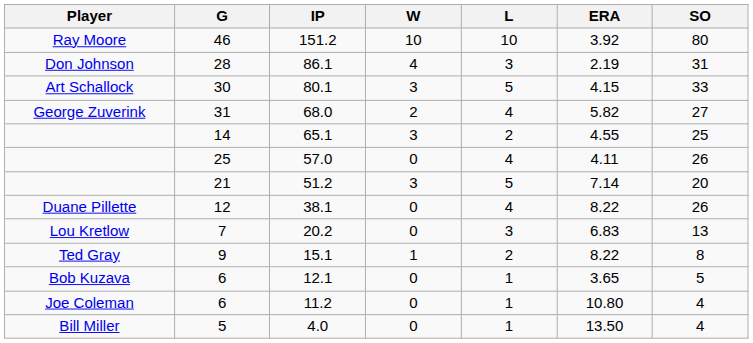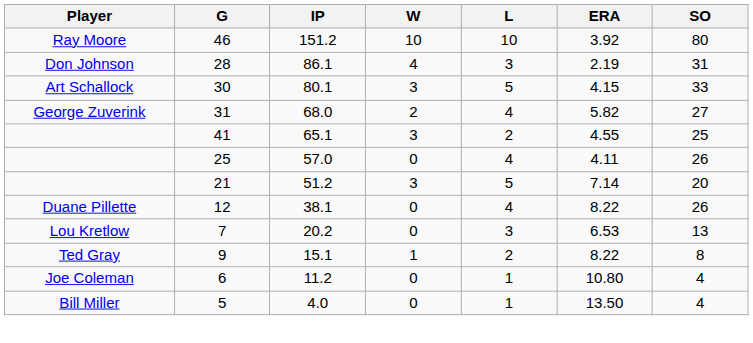 <table class="wikitable sortable">
 <tr>
 <th bgcolor="#DDDDFF" width="16%">Player</th>
 <th bgcolor="#DDDDFF" width="9%">G</th>
 <th bgcolor="#DDDDFF" width="9%">IP</th>
 <th bgcolor="#DDDDFF" width="9%">W</th>
 <th bgcolor="#DDDDFF" width="9%">L</th>
 <th bgcolor="#DDDDFF" width="9%">ERA</th>
 <th bgcolor="#DDDDFF" width="9%">SO</th>
 </tr>
 <tr align="center">
 <td><a href='#'>Ray Moore</a></td>
 <td>46</td>
 <td>151.2</td>
 <td>10</td>
 <td>10</td>
 <td>3.92</td>
 <td>80</td>
 </tr>
 <tr align=center>
 <td><a href='#'>Don Johnson</a></td>
 <td>28</td>
 <td>86.1</td>
 <td>4</td>
 <td>3</td>
 <td>2.19</td>
 <td>31</td>
 </tr>
 <tr align=center>
 <td><a href='#'>Art Schallock</a></td>
 <td>30</td>
 <td>80.1</td>
 <td>3</td>
 <td>5</td>
 <td>4.15</td>
 <td>33</td>
 </tr>
 <tr align=center>
 <td><a href='#'>George Zuverink</a></td>
 <td>31</td>
 <td>68.0</td>
 <td>2</td>
 <td>4</td>
 <td>5.82</td>
 <td>27</td>
 </tr>
 <tr align=center>
 <td></td>
-<td>14</td>
+<td>41</td>
 <td>65.1</td>
 <td>3</td>
 <td>2</td>
 <td>4.55</td>
 <td>25</td>
 </tr>
 <tr align="center">
 <td></td>
 <td>25</td>
 <td>57.0</td>
 <td>0</td>
 <td>4</td>
 <td>4.11</td>
 <td>26</td>
 </tr>
 <tr align="center">
 <td></td>
 <td>21</td>
 <td>51.2</td>
 <td>3</td>
 <td>5</td>
 <td>7.14</td>
 <td>20</td>
 </tr>
 <tr align="center">
 <td><a href='#'>Duane Pillette</a></td>
 <td>12</td>
 <td>38.1</td>
 <td>0</td>
 <td>4</td>
 <td>8.22</td>
 <td>26</td>
 </tr>
 <tr align=center>
 <td><a href='#'>Lou Kretlow</a></td>
 <td>7</td>
 <td>20.2</td>
 <td>0</td>
 <td>3</td>
-<td>6.83</td>
+<td>6.53</td>
 <td>13</td>
 </tr>
 <tr align=center>
 <td><a href='#'>Ted Gray</a></td>
 <td>9</td>
 <td>15.1</td>
 <td>1</td>
 <td>2</td>
 <td>8.22</td>
 <td>8</td>
-</tr>
-<tr align=center>
-<td><a href='#'>Bob Kuzava</a></td>
-<td>6</td>
-<td>12.1</td>
-<td>0</td>
-<td>1</td>
-<td>3.65</td>
-<td>5</td>
 </tr>
 <tr align=center>
 <td><a href='#'>Joe Coleman</a></td>
 <td>6</td>
 <td>11.2</td>
 <td>0</td>
 <td>1</td>
 <td>10.80</td>
 <td>4</td>
 </tr>
 <tr align=center>
 <td><a href='#'>Bill Miller</a></td>
 <td>5</td>
 <td>4.0</td>
 <td>0</td>
 <td>1</td>
 <td>13.50</td>
 <td>4</td>
 </tr>
 </table>
